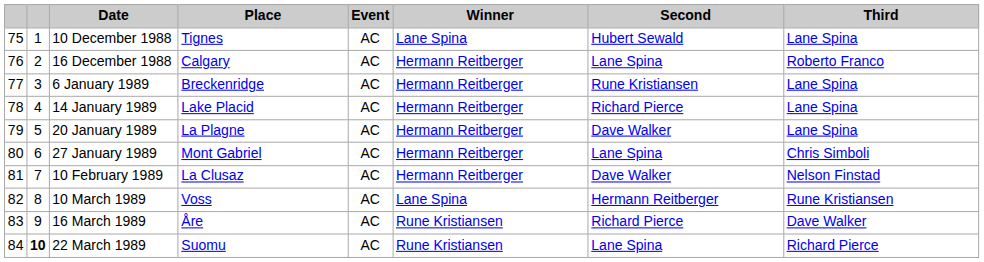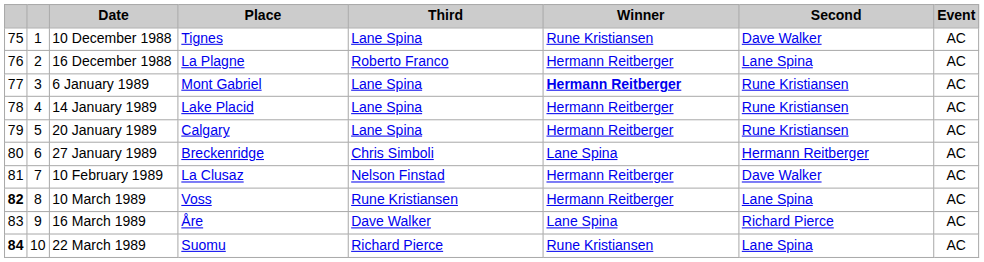 <table class="wikitable plainrowheaders" style="background:#fff; font-size:86%; line-height:16px; border:grey solid 1px; border-collapse:collapse;">
 <tr style="background:#ccc; text-align:center;">
 <th scope="col" style="background:#ccc; width=20 px;"></th>
 <th scope="col" style="background:#ccc; width=30 px;"></th>
 <th scope="col" style="background:#ccc; width:120px;">Date</th>
 <th scope="col" style="background:#ccc; width:160px;">Place</th>
-<th scope="col" style="background:#ccc; width:15px;">Event</th>
+<th scope="col" style="background:#ccc; width:185px;">Third</th>
 <th scope="col" style="background:#ccc; width:185px;">Winner</th>
 <th scope="col" style="background:#ccc; width:185px;">Second</th>
-<th scope="col" style="background:#ccc; width:185px;">Third</th>
+<th scope="col" style="background:#ccc; width:15px;">Event</th>
 </tr>
 <tr>
 <td align=center>75</td>
 <td align=center>1</td>
 <td>10 December 1988</td>
 <td> <a href='#'>Tignes</a></td>
+<td> <a href='#'>Lane Spina</a></td>
+<td> <a href='#'>Rune Kristiansen</a></td>
+<td> <a href='#'>Dave Walker</a></td>
 <td align=center>AC</td>
-<td> <a href='#'>Lane Spina</a></td>
-<td> <a href='#'>Hubert Sewald</a></td>
-<td> <a href='#'>Lane Spina</a></td>
 </tr>
 <tr>
 <td align=center>76</td>
 <td align=center>2</td>
 <td>16 December 1988</td>
-<td> <a href='#'>Calgary</a></td>
-<td align=center>AC</td>
+<td> <a href='#'>La Plagne</a></td>
+<td> <a href='#'>Roberto Franco</a></td>
 <td> <a href='#'>Hermann Reitberger</a></td>
 <td> <a href='#'>Lane Spina</a></td>
-<td> <a href='#'>Roberto Franco</a></td>
+<td align=center>AC</td>
 </tr>
 <tr>
 <td align=center>77</td>
 <td align=center>3</td>
 <td>6 January 1989</td>
-<td> <a href='#'>Breckenridge</a></td>
+<td> <a href='#'>Mont Gabriel</a></td>
+<td> <a href='#'>Lane Spina</a></td>
+<td><strong> <a href='#'>Hermann Reitberger</a></strong></td>
+<td> <a href='#'>Rune Kristiansen</a></td>
 <td align=center>AC</td>
-<td> <a href='#'>Hermann Reitberger</a></td>
-<td> <a href='#'>Rune Kristiansen</a></td>
-<td> <a href='#'>Lane Spina</a></td>
 </tr>
 <tr>
 <td align=center>78</td>
 <td align=center>4</td>
 <td>14 January 1989</td>
 <td> <a href='#'>Lake Placid</a></td>
+<td> <a href='#'>Lane Spina</a></td>
+<td> <a href='#'>Hermann Reitberger</a></td>
+<td> <a href='#'>Rune Kristiansen</a></td>
 <td align=center>AC</td>
-<td> <a href='#'>Hermann Reitberger</a></td>
-<td> <a href='#'>Richard Pierce</a></td>
-<td> <a href='#'>Lane Spina</a></td>
 </tr>
 <tr>
 <td align=center>79</td>
 <td align=center>5</td>
 <td>20 January 1989</td>
-<td> <a href='#'>La Plagne</a></td>
+<td> <a href='#'>Calgary</a></td>
+<td> <a href='#'>Lane Spina</a></td>
+<td> <a href='#'>Hermann Reitberger</a></td>
+<td> <a href='#'>Rune Kristiansen</a></td>
 <td align=center>AC</td>
-<td> <a href='#'>Hermann Reitberger</a></td>
-<td> <a href='#'>Dave Walker</a></td>
-<td> <a href='#'>Lane Spina</a></td>
 </tr>
 <tr>
 <td align=center>80</td>
 <td align=center>6</td>
 <td>27 January 1989</td>
-<td> <a href='#'>Mont Gabriel</a></td>
+<td> <a href='#'>Breckenridge</a></td>
+<td> <a href='#'>Chris Simboli</a></td>
+<td> <a href='#'>Lane Spina</a></td>
+<td> <a href='#'>Hermann Reitberger</a></td>
 <td align=center>AC</td>
-<td> <a href='#'>Hermann Reitberger</a></td>
-<td> <a href='#'>Lane Spina</a></td>
-<td> <a href='#'>Chris Simboli</a></td>
 </tr>
 <tr>
 <td align=center>81</td>
 <td align=center>7</td>
 <td>10 February 1989</td>
 <td> <a href='#'>La Clusaz</a></td>
-<td align=center>AC</td>
+<td> <a href='#'>Nelson Finstad</a></td>
 <td> <a href='#'>Hermann Reitberger</a></td>
 <td> <a href='#'>Dave Walker</a></td>
-<td> <a href='#'>Nelson Finstad</a></td>
+<td align=center>AC</td>
 </tr>
 <tr>
-<td align=center>82</td>
+<td align=center><strong>82</strong></td>
 <td align=center>8</td>
 <td>10 March 1989</td>
 <td> <a href='#'>Voss</a></td>
+<td> <a href='#'>Rune Kristiansen</a></td>
+<td> <a href='#'>Hermann Reitberger</a></td>
+<td> <a href='#'>Lane Spina</a></td>
 <td align=center>AC</td>
-<td> <a href='#'>Lane Spina</a></td>
-<td> <a href='#'>Hermann Reitberger</a></td>
-<td> <a href='#'>Rune Kristiansen</a></td>
 </tr>
 <tr>
 <td align=center>83</td>
 <td align=center>9</td>
 <td>16 March 1989</td>
 <td> <a href='#'>Åre</a></td>
+<td> <a href='#'>Dave Walker</a></td>
+<td> <a href='#'>Lane Spina</a></td>
+<td> <a href='#'>Richard Pierce</a></td>
 <td align=center>AC</td>
-<td> <a href='#'>Rune Kristiansen</a></td>
-<td> <a href='#'>Richard Pierce</a></td>
-<td> <a href='#'>Dave Walker</a></td>
 </tr>
 <tr>
-<td align=center>84</td>
-<td align=center><strong>10</strong></td>
+<td align=center><strong>84</strong></td>
+<td align=center>10</td>
 <td>22 March 1989</td>
 <td> <a href='#'>Suomu</a></td>
-<td align=center>AC</td>
+<td> <a href='#'>Richard Pierce</a></td>
 <td> <a href='#'>Rune Kristiansen</a></td>
 <td> <a href='#'>Lane Spina</a></td>
-<td> <a href='#'>Richard Pierce</a></td>
+<td align=center>AC</td>
 </tr>
 </table>
